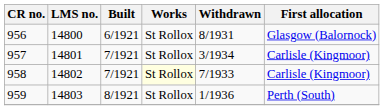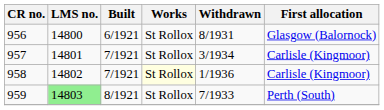 <table class="wikitable">
 <tr>
 <th>CR no.</th>
 <th>LMS no.</th>
 <th>Built</th>
 <th>Works</th>
 <th>Withdrawn</th>
 <th>First allocation</th>
 </tr>
 <tr>
 <td>956</td>
 <td>14800</td>
 <td>6/1921</td>
 <td>St Rollox</td>
 <td>8/1931</td>
 <td><a href='#'>Glasgow (Balornock)</a></td>
 </tr>
 <tr>
 <td>957</td>
 <td>14801</td>
 <td>7/1921</td>
 <td>St Rollox</td>
 <td>3/1934</td>
 <td><a href='#'>Carlisle (Kingmoor)</a></td>
 </tr>
 <tr>
 <td>958</td>
 <td>14802</td>
 <td>7/1921</td>
 <td style="background: lightyellow;">St Rollox</td>
-<td>7/1933</td>
+<td>1/1936</td>
 <td><a href='#'>Carlisle (Kingmoor)</a></td>
 </tr>
 <tr>
 <td>959</td>
-<td>14803</td>
+<td style="background: lightgreen;">14803</td>
 <td>8/1921</td>
 <td>St Rollox</td>
-<td>1/1936</td>
+<td>7/1933</td>
 <td><a href='#'>Perth (South)</a></td>
 </tr>
 <tr>
 </tr>
 </table>
